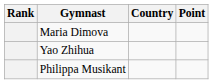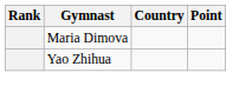 <table class="wikitable sortable">
 <tr>
 <th>Rank</th>
 <th>Gymnast</th>
 <th>Country</th>
 <th>Point</th>
 </tr>
 <tr>
 <th></th>
 <td>Maria Dimova</td>
 <td></td>
 <td></td>
 </tr>
 <tr>
 <th></th>
 <td>Yao Zhihua</td>
 <td></td>
 <td></td>
 </tr>
-<tr>
-<th></th>
-<td>Philippa Musikant</td>
-<td></td>
-<td></td>
-</tr>
 </table>
